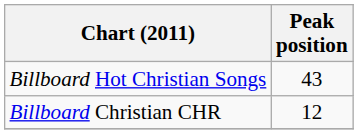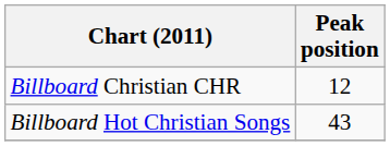 <table class="wikitable">
 <tr>
 <th>Chart (2011)</th>
 <th>Peak<br>position</th>
 </tr>
 <tr>
+<td><em><a href='#'>Billboard</a></em> Christian CHR</td>
+<td align="center">12</td>
+</tr>
+<tr>
 <td><em>Billboard</em> <a href='#'>Hot Christian Songs</a></td>
 <td align="center">43</td>
 </tr>
 <tr>
-<td><em><a href='#'>Billboard</a></em> Christian CHR</td>
-<td align="center">12</td>
-</tr>
-<tr>
 </tr>
 </table>
